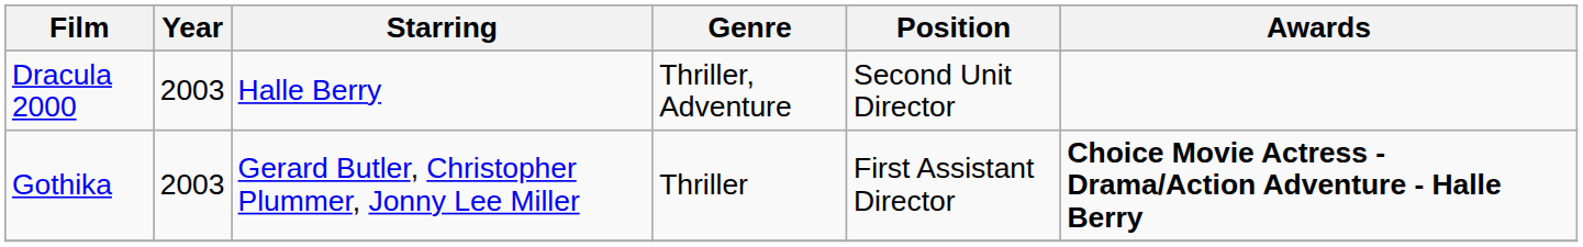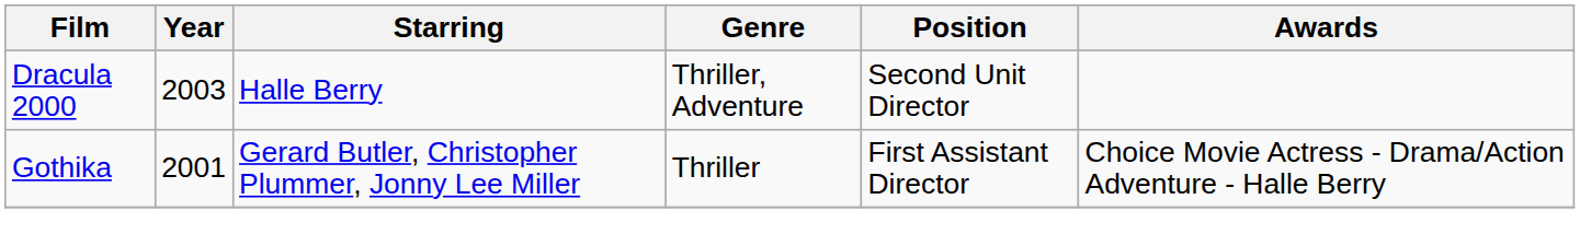 <table class="wikitable">
 <tr>
 <th>Film</th>
 <th>Year</th>
 <th>Starring</th>
 <th>Genre</th>
 <th>Position</th>
 <th>Awards</th>
 </tr>
 <tr>
 <td><a href='#'>Dracula 2000</a></td>
 <td>2003</td>
 <td><a href='#'>Halle Berry</a></td>
 <td>Thriller, Adventure</td>
 <td>Second Unit Director</td>
 <td></td>
 </tr>
 <tr>
 <td><a href='#'>Gothika</a></td>
-<td>2003</td>
+<td>2001</td>
 <td><a href='#'>Gerard Butler</a>, <a href='#'>Christopher Plummer</a>, <a href='#'>Jonny Lee Miller</a></td>
 <td>Thriller</td>
 <td>First Assistant Director</td>
-<td><strong>Choice Movie Actress - Drama/Action Adventure - Halle Berry</strong></td>
+<td>Choice Movie Actress - Drama/Action Adventure - Halle Berry</td>
 </tr>
 <tr>
 </tr>
 </table>
